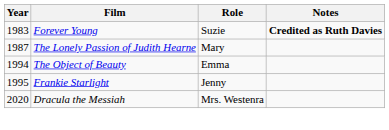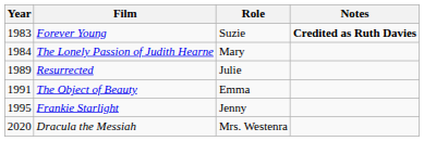 <table class=wikitable>
 <tr>
 <th>Year</th>
 <th>Film</th>
 <th>Role</th>
 <th>Notes</th>
 </tr>
 <tr>
 <td>1983</td>
 <td><em><a href='#'>Forever Young</a></em></td>
 <td>Suzie</td>
 <td><strong>Credited as Ruth Davies</strong></td>
 </tr>
 <tr>
-<td>1987</td>
+<td>1984</td>
 <td><em><a href='#'>The Lonely Passion of Judith Hearne</a></em></td>
 <td>Mary</td>
 <td></td>
 </tr>
 <tr>
-<td>1994</td>
+<td>1989</td>
+<td><em><a href='#'>Resurrected</a></em></td>
+<td>Julie</td>
+<td></td>
+</tr>
+<tr>
+<td>1991</td>
 <td><em><a href='#'>The Object of Beauty</a></em></td>
 <td>Emma</td>
 <td></td>
 </tr>
 <tr>
 <td>1995</td>
 <td><em><a href='#'>Frankie Starlight</a></em></td>
 <td>Jenny</td>
 <td></td>
 </tr>
 <tr>
 <td>2020</td>
 <td><em>Dracula the Messiah</em></td>
 <td>Mrs. Westenra</td>
 <td></td>
 </tr>
 </table>
